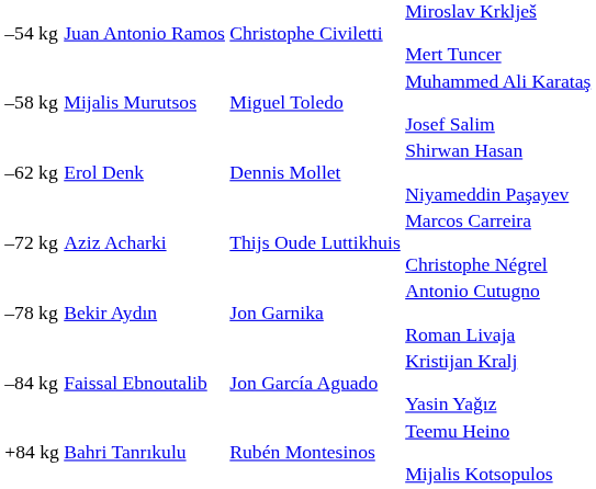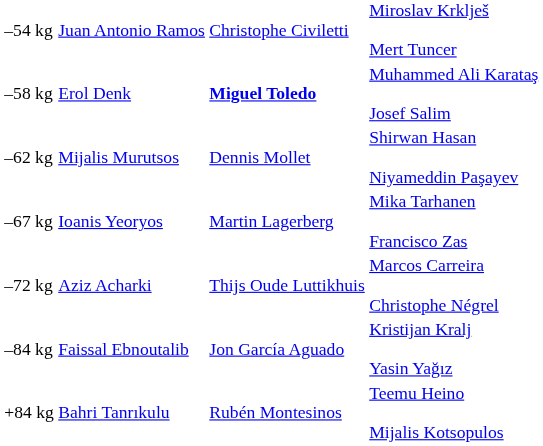 <table>
 <tr>
 <td>–54 kg</td>
 <td><a href='#'>Juan Antonio Ramos</a> <br> </td>
 <td><a href='#'>Christophe Civiletti</a> <br> </td>
 <td><a href='#'>Miroslav Krklješ</a> <br> <br> <a href='#'>Mert Tuncer</a> <br> </td>
 </tr>
 <tr>
 <td>–58 kg</td>
-<td><a href='#'>Mijalis Murutsos</a> <br> </td>
-<td><a href='#'>Miguel Toledo</a> <br> </td>
+<td><a href='#'>Erol Denk</a> <br> </td>
+<td><strong><a href='#'>Miguel Toledo</a> <br> </strong></td>
 <td><a href='#'>Muhammed Ali Karataş</a> <br> <br> <a href='#'>Josef Salim</a> <br> </td>
 </tr>
 <tr>
 <td>–62 kg</td>
-<td><a href='#'>Erol Denk</a> <br> </td>
+<td><a href='#'>Mijalis Murutsos</a> <br> </td>
 <td><a href='#'>Dennis Mollet</a> <br></td>
 <td><a href='#'>Shirwan Hasan</a> <br> <br> <a href='#'>Niyameddin Paşayev</a> <br> </td>
+</tr>
+<tr>
+<td>–67 kg</td>
+<td><a href='#'>Ioanis Yeoryos</a> <br> </td>
+<td><a href='#'>Martin Lagerberg</a> <br> </td>
+<td><a href='#'>Mika Tarhanen</a> <br> <br> <a href='#'>Francisco Zas</a> <br> </td>
 </tr>
 <tr>
 <td>–72 kg</td>
 <td><a href='#'>Aziz Acharki</a> <br> </td>
 <td><a href='#'>Thijs Oude Luttikhuis</a> <br></td>
 <td><a href='#'>Marcos Carreira</a> <br> <br> <a href='#'>Christophe Négrel</a> <br> </td>
-</tr>
-<tr>
-<td>–78 kg</td>
-<td><a href='#'>Bekir Aydın</a> <br> </td>
-<td><a href='#'>Jon Garnika</a> <br> </td>
-<td><a href='#'>Antonio Cutugno</a> <br> <br> <a href='#'>Roman Livaja</a> <br> </td>
 </tr>
 <tr>
 <td>–84 kg</td>
 <td><a href='#'>Faissal Ebnoutalib</a> <br> </td>
 <td><a href='#'>Jon García Aguado</a> <br> </td>
 <td><a href='#'>Kristijan Kralj</a> <br> <br> <a href='#'>Yasin Yağız</a> <br> </td>
 </tr>
 <tr>
 <td>+84 kg</td>
 <td><a href='#'>Bahri Tanrıkulu</a> <br> </td>
 <td><a href='#'>Rubén Montesinos</a> <br> </td>
 <td><a href='#'>Teemu Heino</a> <br> <br> <a href='#'>Mijalis Kotsopulos</a> <br> </td>
 </tr>
 </table>
